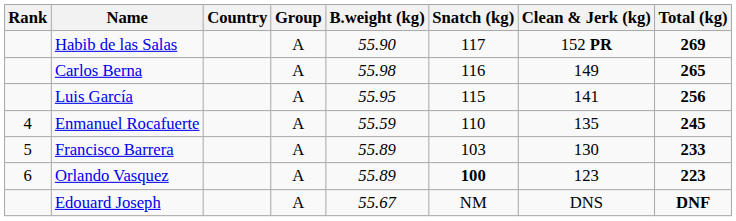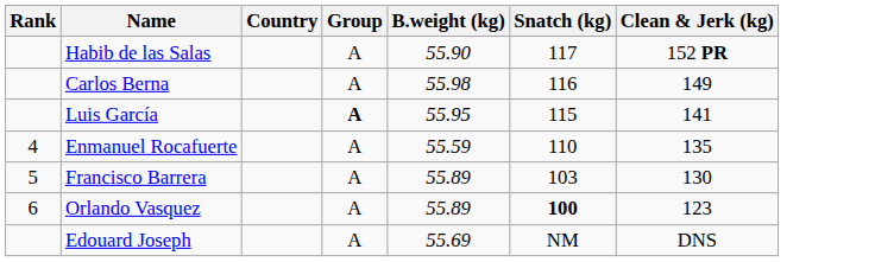 <table class="wikitable sortable" style="text-align:center;">
 <tr>
 <th>Rank</th>
 <th>Name</th>
 <th>Country</th>
 <th>Group</th>
 <th>B.weight (kg)</th>
 <th>Snatch (kg)</th>
 <th>Clean & Jerk (kg)</th>
-<th>Total (kg)</th>
 </tr>
 <tr>
 <td></td>
 <td align=left><a href='#'>Habib de las Salas</a></td>
 <td align=left></td>
 <td>A</td>
 <td><em>55.90</em></td>
 <td>117</td>
 <td>152 <strong>PR</strong></td>
-<td><strong>269</strong></td>
 </tr>
 <tr>
 <td></td>
 <td align=left><a href='#'>Carlos Berna</a></td>
 <td align=left></td>
 <td>A</td>
 <td><em>55.98</em></td>
 <td>116</td>
 <td>149</td>
-<td><strong>265</strong></td>
 </tr>
 <tr>
 <td></td>
 <td align=left><a href='#'>Luis García</a></td>
 <td align=left></td>
-<td>A</td>
+<td><strong>A</strong></td>
 <td><em>55.95</em></td>
 <td>115</td>
 <td>141</td>
-<td><strong>256</strong></td>
 </tr>
 <tr>
 <td>4</td>
 <td align=left><a href='#'>Enmanuel Rocafuerte</a></td>
 <td align=left></td>
 <td>A</td>
 <td><em>55.59</em></td>
 <td>110</td>
 <td>135</td>
-<td><strong>245</strong></td>
 </tr>
 <tr>
 <td>5</td>
 <td align=left><a href='#'>Francisco Barrera</a></td>
 <td align=left></td>
 <td>A</td>
 <td><em>55.89</em></td>
 <td>103</td>
 <td>130</td>
-<td><strong>233</strong></td>
 </tr>
 <tr>
 <td>6</td>
 <td align=left><a href='#'>Orlando Vasquez</a></td>
 <td align=left></td>
 <td>A</td>
 <td><em>55.89</em></td>
 <td><strong>100</strong></td>
 <td>123</td>
-<td><strong>223</strong></td>
 </tr>
 <tr>
 <td></td>
 <td align=left><a href='#'>Edouard Joseph</a></td>
 <td align=left></td>
 <td>A</td>
-<td><em>55.67</em></td>
+<td><em>55.69</em></td>
 <td>NM</td>
 <td>DNS</td>
-<td><strong>DNF</strong></td>
 </tr>
 </table>
